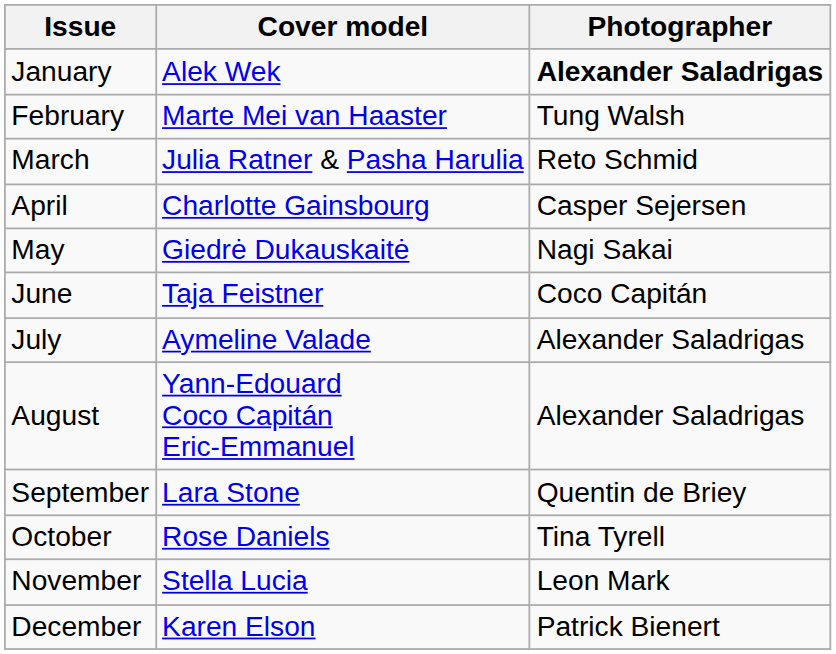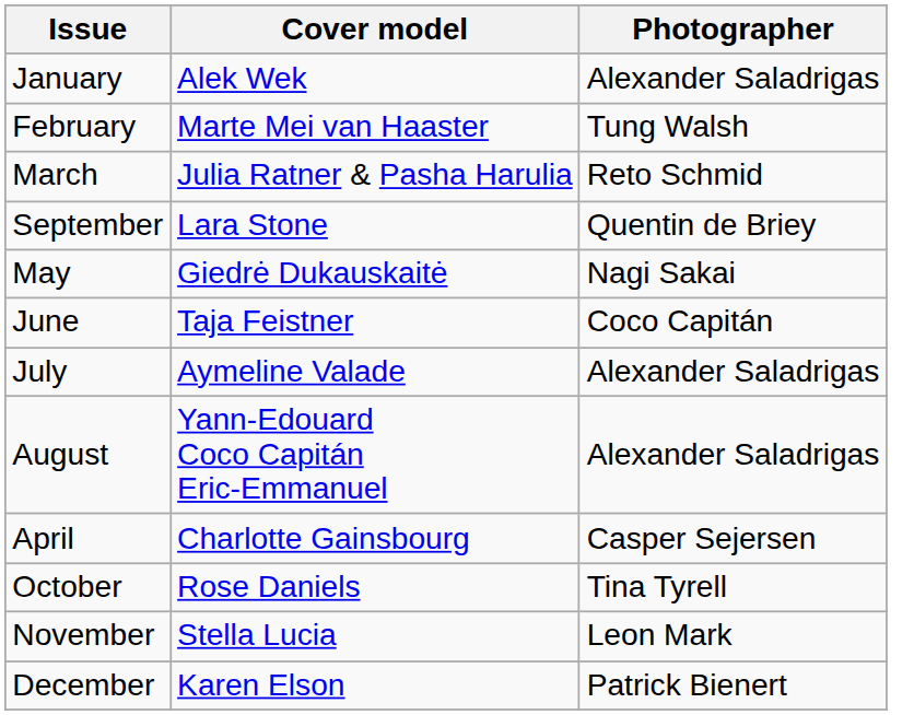 <table class="sortable wikitable">
 <tr>
 <th>Issue</th>
 <th>Cover model</th>
 <th>Photographer</th>
 </tr>
 <tr>
 <td>January</td>
 <td><a href='#'>Alek Wek</a></td>
-<td><strong>Alexander Saladrigas</strong></td>
+<td>Alexander Saladrigas</td>
 </tr>
 <tr>
 <td>February</td>
 <td><a href='#'>Marte Mei van Haaster</a></td>
 <td>Tung Walsh</td>
 </tr>
 <tr>
 <td>March</td>
 <td><a href='#'>Julia Ratner</a> & <a href='#'>Pasha Harulia</a></td>
 <td>Reto Schmid</td>
 </tr>
 <tr>
-<td>April</td>
-<td><a href='#'>Charlotte Gainsbourg</a></td>
-<td>Casper Sejersen</td>
+<td>September</td>
+<td><a href='#'>Lara Stone</a></td>
+<td>Quentin de Briey</td>
 </tr>
 <tr>
 <td>May</td>
 <td><a href='#'>Giedrė Dukauskaitė</a></td>
 <td>Nagi Sakai</td>
 </tr>
 <tr>
 <td>June</td>
 <td><a href='#'>Taja Feistner</a></td>
 <td>Coco Capitán</td>
 </tr>
 <tr>
 <td>July</td>
 <td><a href='#'>Aymeline Valade</a></td>
 <td>Alexander Saladrigas</td>
 </tr>
 <tr>
 <td>August</td>
 <td><a href='#'>Yann-Edouard</a><br><a href='#'>Coco Capitán</a><br><a href='#'>Eric-Emmanuel</a></td>
 <td>Alexander Saladrigas</td>
 </tr>
 <tr>
-<td>September</td>
-<td><a href='#'>Lara Stone</a></td>
-<td>Quentin de Briey</td>
+<td>April</td>
+<td><a href='#'>Charlotte Gainsbourg</a></td>
+<td>Casper Sejersen</td>
 </tr>
 <tr>
 <td>October</td>
 <td><a href='#'>Rose Daniels</a></td>
 <td>Tina Tyrell</td>
 </tr>
 <tr>
 <td>November</td>
 <td><a href='#'>Stella Lucia</a></td>
 <td>Leon Mark</td>
 </tr>
 <tr>
 <td>December</td>
 <td><a href='#'>Karen Elson</a></td>
 <td>Patrick Bienert</td>
 </tr>
 </table>
